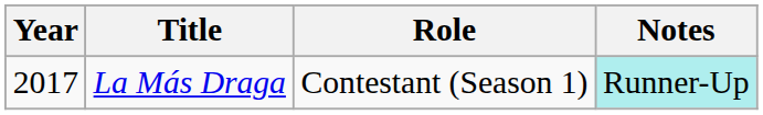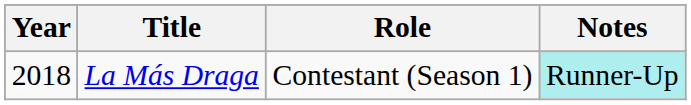 <table class="wikitable">
 <tr>
 <th>Year</th>
 <th>Title</th>
 <th>Role</th>
 <th>Notes</th>
 </tr>
 <tr>
-<td>2017</td>
+<td>2018</td>
 <td><em><a href='#'>La Más Draga</a></em></td>
 <td>Contestant (Season 1)</td>
 <td style="background: paleturquoise;">Runner-Up</td>
 </tr>
 </table>
